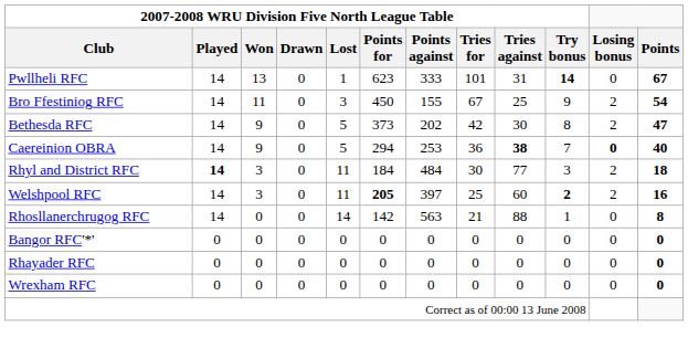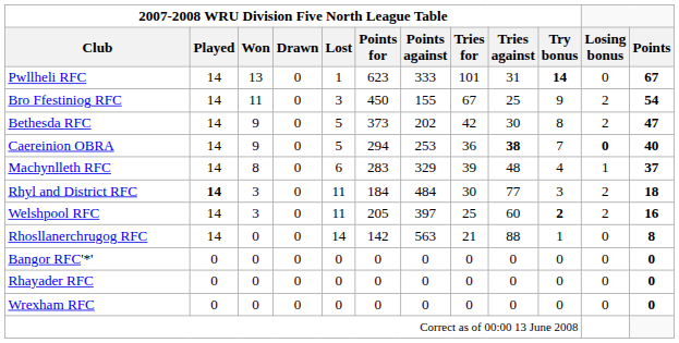 <table class="wikitable" style="float:left; margin-right:15px; text-align: center;">
 <tr>
 <td colspan="10" bgcolor="#FFFFFF" cellpadding="0" cellspacing="0"><strong>2007-2008 WRU Division Five North League Table</strong></td>
 </tr>
 <tr>
 <th bgcolor="#efefef" width="200">Club</th>
 <th bgcolor="#efefef" width="20">Played</th>
 <th bgcolor="#efefef" width="20">Won</th>
 <th bgcolor="#efefef" width="20">Drawn</th>
 <th bgcolor="#efefef" width="20">Lost</th>
 <th bgcolor="#efefef" width="20">Points for</th>
 <th bgcolor="#efefef" width="20">Points against</th>
 <th bgcolor="#efefef" width="20">Tries for</th>
 <th bgcolor="#efefef" width="20">Tries against</th>
 <th bgcolor="#efefef" width="20">Try bonus</th>
 <th bgcolor="#efefef" width="20">Losing bonus</th>
 <th bgcolor="#efefef" width="20">Points</th>
 </tr>
 <tr bgcolor=#ffffff align=center>
 <td align=left><a href='#'>Pwllheli RFC</a></td>
 <td>14</td>
 <td>13</td>
 <td>0</td>
 <td>1</td>
 <td>623</td>
 <td>333</td>
 <td>101</td>
 <td>31</td>
 <td><strong>14</strong></td>
 <td>0</td>
 <td><strong>67</strong></td>
 </tr>
 <tr bgcolor=#ffffff align=center>
 <td align=left><a href='#'>Bro Ffestiniog RFC</a></td>
 <td>14</td>
 <td>11</td>
 <td>0</td>
 <td>3</td>
 <td>450</td>
 <td>155</td>
 <td>67</td>
 <td>25</td>
 <td>9</td>
 <td>2</td>
 <td><strong>54</strong></td>
 </tr>
 <tr bgcolor=#ffffff align=center>
 <td align=left><a href='#'>Bethesda RFC</a></td>
 <td>14</td>
 <td>9</td>
 <td>0</td>
 <td>5</td>
 <td>373</td>
 <td>202</td>
 <td>42</td>
 <td>30</td>
 <td>8</td>
 <td>2</td>
 <td><strong>47</strong></td>
 </tr>
 <tr bgcolor=#ffffff align=center>
 <td align=left><a href='#'>Caereinion OBRA</a></td>
 <td>14</td>
 <td>9</td>
 <td>0</td>
 <td>5</td>
 <td>294</td>
 <td>253</td>
 <td>36</td>
 <td><strong>38</strong></td>
 <td>7</td>
 <td><strong>0</strong></td>
 <td><strong>40</strong></td>
 </tr>
 <tr bgcolor=#ffffff align=center>
+<td align=left><a href='#'>Machynlleth RFC</a></td>
+<td>14</td>
+<td>8</td>
+<td>0</td>
+<td>6</td>
+<td>283</td>
+<td>329</td>
+<td>39</td>
+<td>48</td>
+<td>4</td>
+<td>1</td>
+<td><strong>37</strong></td>
+</tr>
+<tr bgcolor=#ffffff align=center>
 <td align=left><a href='#'>Rhyl and District RFC</a></td>
 <td><strong>14</strong></td>
 <td>3</td>
 <td>0</td>
 <td>11</td>
 <td>184</td>
 <td>484</td>
 <td>30</td>
 <td>77</td>
 <td>3</td>
 <td>2</td>
 <td><strong>18</strong></td>
 </tr>
 <tr bgcolor=#ffffff align=center>
 <td align=left><a href='#'>Welshpool RFC</a></td>
 <td>14</td>
 <td>3</td>
 <td>0</td>
 <td>11</td>
-<td><strong>205</strong></td>
+<td>205</td>
 <td>397</td>
 <td>25</td>
 <td>60</td>
 <td><strong>2</strong></td>
 <td>2</td>
 <td><strong>16</strong></td>
 </tr>
 <tr bgcolor=#ffffff align=center>
 <td align=left><a href='#'>Rhosllanerchrugog RFC</a></td>
 <td>14</td>
 <td>0</td>
 <td>0</td>
 <td>14</td>
 <td>142</td>
 <td>563</td>
 <td>21</td>
 <td>88</td>
 <td>1</td>
 <td>0</td>
 <td><strong>8</strong></td>
 </tr>
 <tr bgcolor=#ffffff align=center>
 <td align=left><a href='#'>Bangor RFC</a>'*'</td>
 <td>0</td>
 <td>0</td>
 <td>0</td>
 <td>0</td>
 <td>0</td>
 <td>0</td>
 <td>0</td>
 <td>0</td>
 <td>0</td>
 <td>0</td>
 <td><strong>0</strong></td>
 </tr>
 <tr bgcolor=#ffffff align=center>
 <td align=left><a href='#'>Rhayader RFC</a></td>
 <td>0</td>
 <td>0</td>
 <td>0</td>
 <td>0</td>
 <td>0</td>
 <td>0</td>
 <td>0</td>
 <td>0</td>
 <td>0</td>
 <td>0</td>
 <td><strong>0</strong></td>
 </tr>
 <tr bgcolor=#ffffff align=center>
 <td align=left><a href='#'>Wrexham RFC</a></td>
 <td>0</td>
 <td>0</td>
 <td>0</td>
 <td>0</td>
 <td>0</td>
 <td>0</td>
 <td>0</td>
 <td>0</td>
 <td>0</td>
 <td>0</td>
 <td><strong>0</strong></td>
 </tr>
 <tr bgcolor=#ffffff align=center>
 <td colspan="10" align="right" bgcolor="#FFFFFF" cellpadding="0" cellspacing="0"><small>Correct as of 00:00 13 June 2008</small></td>
 <td></td>
 </tr>
 </table>
